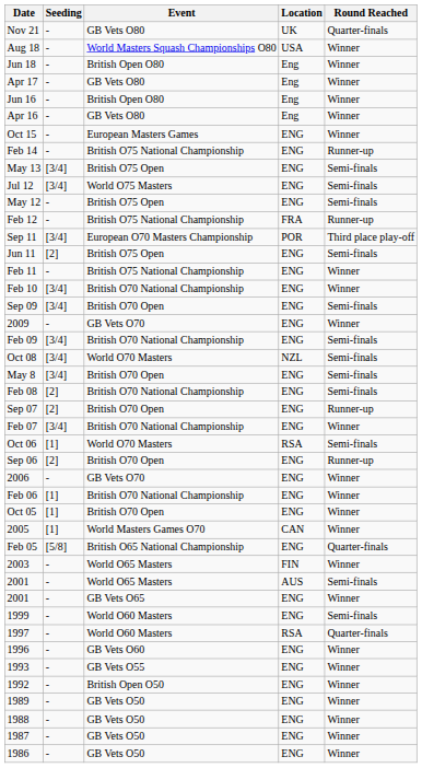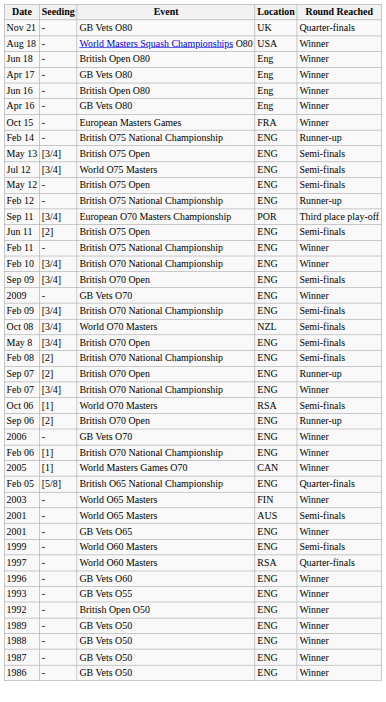 <table class="wikitable sortable">
 <tr>
 <th>Date</th>
 <th>Seeding</th>
 <th>Event</th>
 <th>Location</th>
 <th>Round Reached</th>
 </tr>
 <tr>
 <td>Nov 21</td>
 <td>-</td>
 <td>GB Vets O80</td>
 <td>UK</td>
 <td>Quarter-finals</td>
 </tr>
 <tr>
 <td>Aug 18</td>
 <td>-</td>
 <td><a href='#'>World Masters Squash Championships</a> O80</td>
 <td>USA</td>
 <td>Winner</td>
 </tr>
 <tr>
 <td>Jun 18</td>
 <td>-</td>
 <td>British Open O80</td>
 <td>Eng</td>
 <td>Winner</td>
 </tr>
 <tr>
 <td>Apr 17</td>
 <td>-</td>
 <td>GB Vets O80</td>
 <td>Eng</td>
 <td>Winner</td>
 </tr>
 <tr>
 <td>Jun 16</td>
 <td>-</td>
 <td>British Open O80</td>
 <td>Eng</td>
 <td>Winner</td>
 </tr>
 <tr>
 <td>Apr 16</td>
 <td>-</td>
 <td>GB Vets O80</td>
 <td>Eng</td>
 <td>Winner</td>
 </tr>
 <tr>
 <td>Oct 15</td>
 <td>-</td>
 <td>European Masters Games</td>
-<td>ENG</td>
+<td>FRA</td>
 <td>Winner</td>
 </tr>
 <tr>
 <td>Feb 14</td>
 <td>-</td>
 <td>British O75 National Championship</td>
 <td>ENG</td>
 <td>Runner-up</td>
 </tr>
 <tr>
 <td>May 13</td>
 <td>[3/4]</td>
 <td>British O75 Open</td>
 <td>ENG</td>
 <td>Semi-finals</td>
 </tr>
 <tr>
 <td>Jul 12</td>
 <td>[3/4]</td>
 <td>World O75 Masters</td>
 <td>ENG</td>
 <td>Semi-finals</td>
 </tr>
 <tr>
 <td>May 12</td>
 <td>-</td>
 <td>British O75 Open</td>
 <td>ENG</td>
 <td>Semi-finals</td>
 </tr>
 <tr>
 <td>Feb 12</td>
 <td>-</td>
 <td>British O75 National Championship</td>
-<td>FRA</td>
+<td>ENG</td>
 <td>Runner-up</td>
 </tr>
 <tr>
 <td>Sep 11</td>
 <td>[3/4]</td>
 <td>European O70 Masters Championship</td>
 <td>POR</td>
 <td>Third place play-off</td>
 </tr>
 <tr>
 <td>Jun 11</td>
 <td>[2]</td>
 <td>British O75 Open</td>
 <td>ENG</td>
 <td>Semi-finals</td>
 </tr>
 <tr>
 <td>Feb 11</td>
 <td>-</td>
 <td>British O75 National Championship</td>
 <td>ENG</td>
 <td>Winner</td>
 </tr>
 <tr>
 <td>Feb 10</td>
 <td>[3/4]</td>
 <td>British O70 National Championship</td>
 <td>ENG</td>
 <td>Winner</td>
 </tr>
 <tr>
 <td>Sep 09</td>
 <td>[3/4]</td>
 <td>British O70 Open</td>
 <td>ENG</td>
 <td>Semi-finals</td>
 </tr>
 <tr>
 <td>2009</td>
 <td>-</td>
 <td>GB Vets O70</td>
 <td>ENG</td>
 <td>Winner</td>
 </tr>
 <tr>
 <td>Feb 09</td>
 <td>[3/4]</td>
 <td>British O70 National Championship</td>
 <td>ENG</td>
 <td>Semi-finals</td>
 </tr>
 <tr>
 <td>Oct 08</td>
 <td>[3/4]</td>
 <td>World O70 Masters</td>
 <td>NZL</td>
 <td>Semi-finals</td>
 </tr>
 <tr>
 <td>May 8</td>
 <td>[3/4]</td>
 <td>British O70 Open</td>
 <td>ENG</td>
 <td>Semi-finals</td>
 </tr>
 <tr>
 <td>Feb 08</td>
 <td>[2]</td>
 <td>British O70 National Championship</td>
 <td>ENG</td>
 <td>Semi-finals</td>
 </tr>
 <tr>
 <td>Sep 07</td>
 <td>[2]</td>
 <td>British O70 Open</td>
 <td>ENG</td>
 <td>Runner-up</td>
 </tr>
 <tr>
 <td>Feb 07</td>
 <td>[3/4]</td>
 <td>British O70 National Championship</td>
 <td>ENG</td>
 <td>Winner</td>
 </tr>
 <tr>
 <td>Oct 06</td>
 <td>[1]</td>
 <td>World O70 Masters</td>
 <td>RSA</td>
 <td>Semi-finals</td>
 </tr>
 <tr>
 <td>Sep 06</td>
 <td>[2]</td>
 <td>British O70 Open</td>
 <td>ENG</td>
 <td>Runner-up</td>
 </tr>
 <tr>
 <td>2006</td>
 <td>-</td>
 <td>GB Vets O70</td>
 <td>ENG</td>
 <td>Winner</td>
 </tr>
 <tr>
 <td>Feb 06</td>
 <td>[1]</td>
 <td>British O70 National Championship</td>
 <td>ENG</td>
 <td>Winner</td>
 </tr>
 <tr>
-<td>Oct 05</td>
-<td>[1]</td>
-<td>British O70 Open</td>
-<td>ENG</td>
-<td>Winner</td>
-</tr>
-<tr>
 <td>2005</td>
 <td>[1]</td>
 <td>World Masters Games O70</td>
 <td>CAN</td>
 <td>Winner</td>
 </tr>
 <tr>
 <td>Feb 05</td>
 <td>[5/8]</td>
 <td>British O65 National Championship</td>
 <td>ENG</td>
 <td>Quarter-finals</td>
 </tr>
 <tr>
 <td>2003</td>
 <td>-</td>
 <td>World O65 Masters</td>
 <td>FIN</td>
 <td>Winner</td>
 </tr>
 <tr>
 <td>2001</td>
 <td>-</td>
 <td>World O65 Masters</td>
 <td>AUS</td>
 <td>Semi-finals</td>
 </tr>
 <tr>
 <td>2001</td>
 <td>-</td>
 <td>GB Vets O65</td>
 <td>ENG</td>
 <td>Winner</td>
 </tr>
 <tr>
 <td>1999</td>
 <td>-</td>
 <td>World O60 Masters</td>
 <td>ENG</td>
 <td>Semi-finals</td>
 </tr>
 <tr>
 <td>1997</td>
 <td>-</td>
 <td>World O60 Masters</td>
 <td>RSA</td>
 <td>Quarter-finals</td>
 </tr>
 <tr>
 <td>1996</td>
 <td>-</td>
 <td>GB Vets O60</td>
 <td>ENG</td>
 <td>Winner</td>
 </tr>
 <tr>
 <td>1993</td>
 <td>-</td>
 <td>GB Vets O55</td>
 <td>ENG</td>
 <td>Winner</td>
 </tr>
 <tr>
 <td>1992</td>
 <td>-</td>
 <td>British Open O50</td>
 <td>ENG</td>
 <td>Winner</td>
 </tr>
 <tr>
 <td>1989</td>
 <td>-</td>
 <td>GB Vets O50</td>
 <td>ENG</td>
 <td>Winner</td>
 </tr>
 <tr>
 <td>1988</td>
 <td>-</td>
 <td>GB Vets O50</td>
 <td>ENG</td>
 <td>Winner</td>
 </tr>
 <tr>
 <td>1987</td>
 <td>-</td>
 <td>GB Vets O50</td>
 <td>ENG</td>
 <td>Winner</td>
 </tr>
 <tr>
 <td>1986</td>
 <td>-</td>
 <td>GB Vets O50</td>
 <td>ENG</td>
 <td>Winner</td>
 </tr>
 </table>
